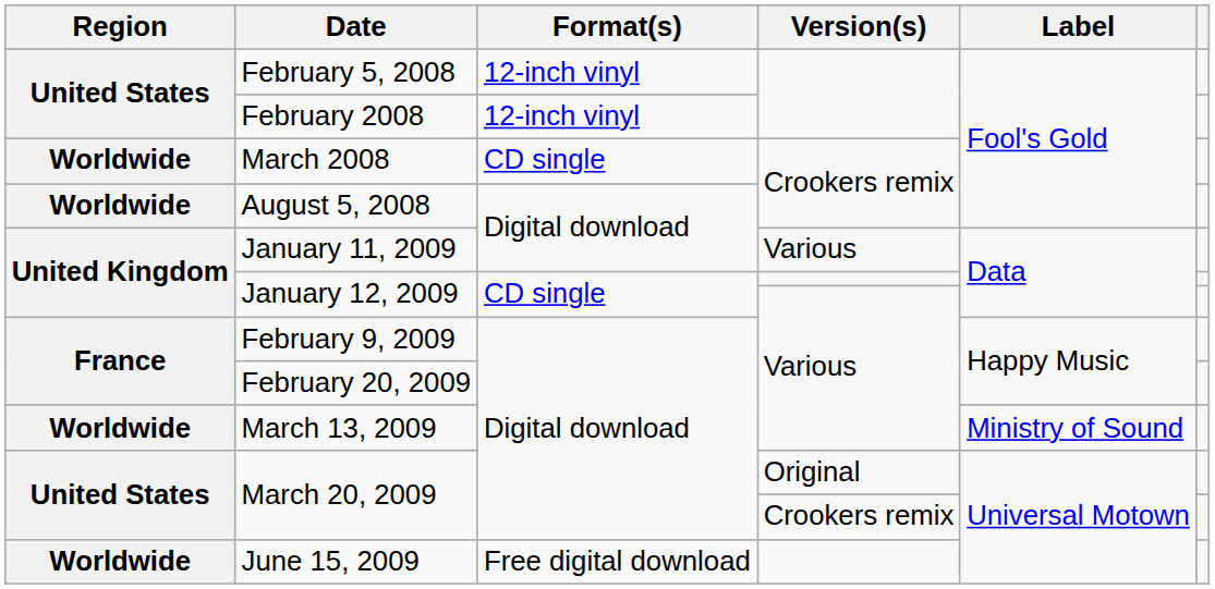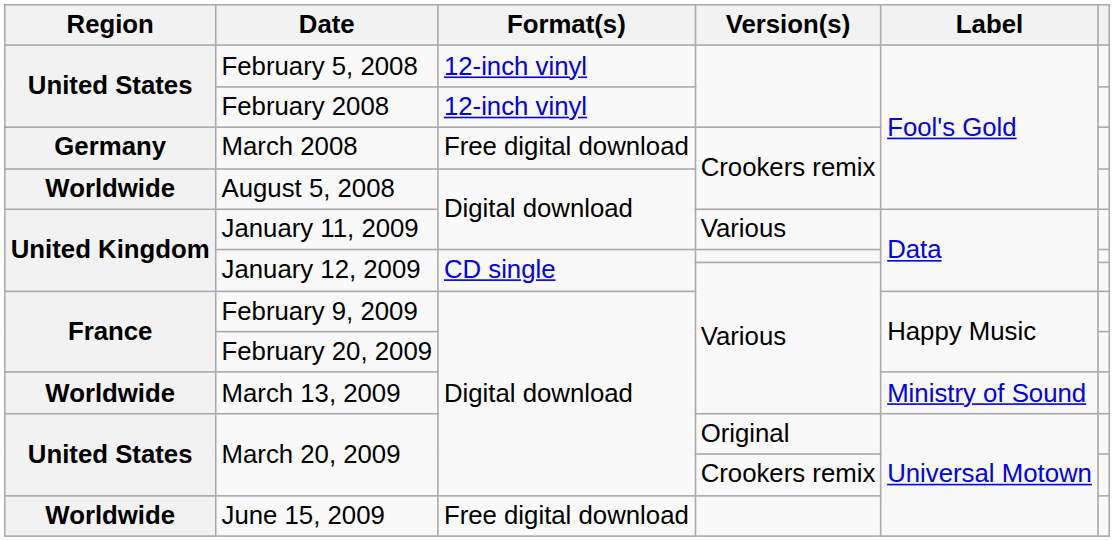 <table class="wikitable plainrowheaders">
 <tr>
 <th scope="col">Region</th>
 <th scope="col">Date</th>
 <th scope="col">Format(s)</th>
 <th scope="col">Version(s)</th>
 <th scope="col">Label</th>
 <th scope="col"></th>
 </tr>
 <tr>
 <th scope="row" rowspan="2">United States</th>
 <td>February 5, 2008</td>
 <td><a href='#'>12-inch vinyl</a></td>
 <td rowspan="2"></td>
 <td rowspan="4"><a href='#'>Fool's Gold</a></td>
 <td></td>
 </tr>
 <tr>
 <td>February 2008</td>
 <td><a href='#'>12-inch vinyl</a></td>
 <td></td>
 </tr>
 <tr>
-<th scope="row">Worldwide</th>
+<th scope="row">Germany</th>
 <td>March 2008</td>
-<td><a href='#'>CD single</a></td>
+<td>Free digital download</td>
 <td rowspan="2">Crookers remix</td>
 <td></td>
 </tr>
 <tr>
 <th scope="row">Worldwide</th>
 <td>August 5, 2008</td>
 <td rowspan="2">Digital download</td>
 <td></td>
 </tr>
 <tr>
 <th scope="row" rowspan="3">United Kingdom</th>
 <td>January 11, 2009</td>
 <td>Various</td>
 <td rowspan="3"><a href='#'>Data</a></td>
 <td></td>
 </tr>
 <tr>
 <td rowspan="2">January 12, 2009</td>
 <td rowspan="2"><a href='#'>CD single</a></td>
 <td></td>
 <td></td>
 </tr>
 <tr>
 <td rowspan="4">Various</td>
 <td></td>
 </tr>
 <tr>
 <th scope="row" rowspan="2">France</th>
 <td>February 9, 2009</td>
 <td rowspan="5">Digital download</td>
 <td rowspan="2">Happy Music</td>
 <td></td>
 </tr>
 <tr>
 <td>February 20, 2009</td>
 <td></td>
 </tr>
 <tr>
 <th scope="row">Worldwide</th>
 <td>March 13, 2009</td>
 <td><a href='#'>Ministry of Sound</a></td>
 <td></td>
 </tr>
 <tr>
 <th scope="row" rowspan="2">United States</th>
 <td rowspan="2">March 20, 2009</td>
 <td>Original</td>
 <td rowspan="3"><a href='#'>Universal Motown</a></td>
 <td></td>
 </tr>
 <tr>
 <td>Crookers remix</td>
 <td></td>
 </tr>
 <tr>
 <th scope="row">Worldwide</th>
 <td>June 15, 2009</td>
 <td>Free digital download</td>
 <td></td>
 <td></td>
 </tr>
 </table>
